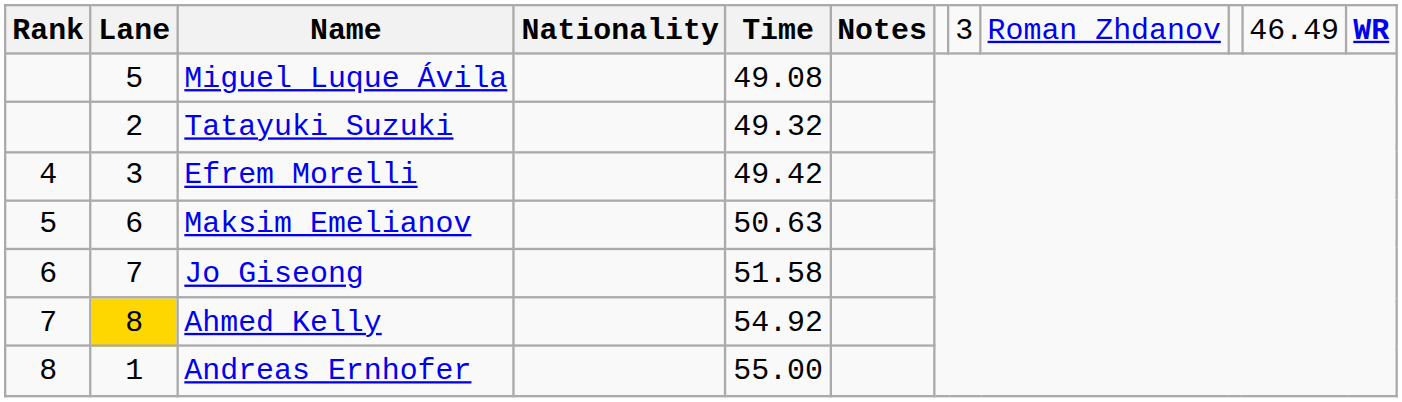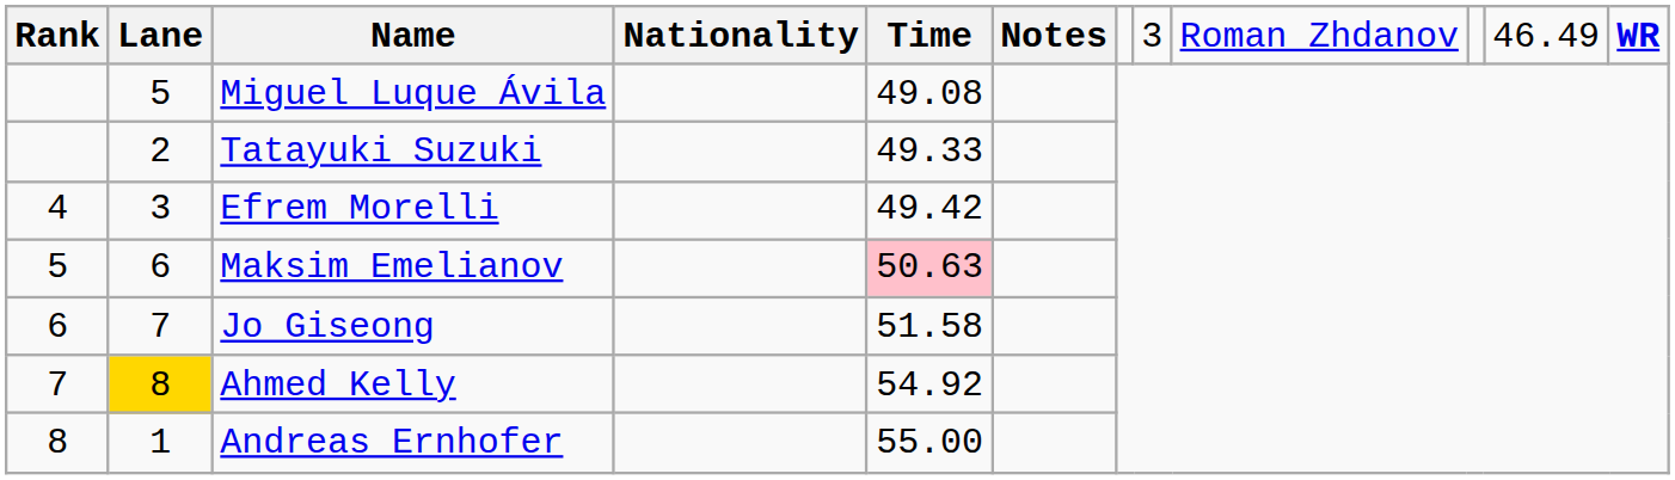 <table class="wikitable sortable" style="text-align:center">
 <tr>
 <th>Rank</th>
 <th>Lane</th>
 <th>Name</th>
 <th>Nationality</th>
 <th>Time</th>
 <th>Notes</th>
 <td></td>
 <td>3</td>
 <td align=left><a href='#'>Roman Zhdanov</a></td>
 <td align=left></td>
 <td>46.49</td>
 <td><strong><a href='#'>WR</a></strong></td>
 </tr>
 <tr>
 <td></td>
 <td>5</td>
 <td align=left><a href='#'>Miguel Luque Ávila</a></td>
 <td align=left></td>
 <td>49.08</td>
 <td></td>
 </tr>
 <tr>
 <td></td>
 <td>2</td>
 <td align=left><a href='#'>Tatayuki Suzuki</a></td>
 <td align=left></td>
-<td>49.32</td>
+<td>49.33</td>
 <td></td>
 </tr>
 <tr>
 <td>4</td>
 <td>3</td>
 <td align=left><a href='#'>Efrem Morelli</a></td>
 <td align=left></td>
 <td>49.42</td>
 <td></td>
 </tr>
 <tr>
 <td>5</td>
 <td>6</td>
 <td align=left><a href='#'>Maksim Emelianov</a></td>
 <td align=left></td>
-<td>50.63</td>
+<td style="background: pink;">50.63</td>
 <td></td>
 </tr>
 <tr>
 <td>6</td>
 <td>7</td>
 <td align=left><a href='#'>Jo Giseong</a></td>
 <td align=left></td>
 <td>51.58</td>
 <td></td>
 </tr>
 <tr>
 <td>7</td>
 <td style="background: gold;">8</td>
 <td align=left><a href='#'>Ahmed Kelly</a></td>
 <td align=left></td>
 <td>54.92</td>
 <td></td>
 </tr>
 <tr>
 <td>8</td>
 <td>1</td>
 <td align=left><a href='#'>Andreas Ernhofer</a></td>
 <td align=left></td>
 <td>55.00</td>
 <td></td>
 </tr>
 </table>
